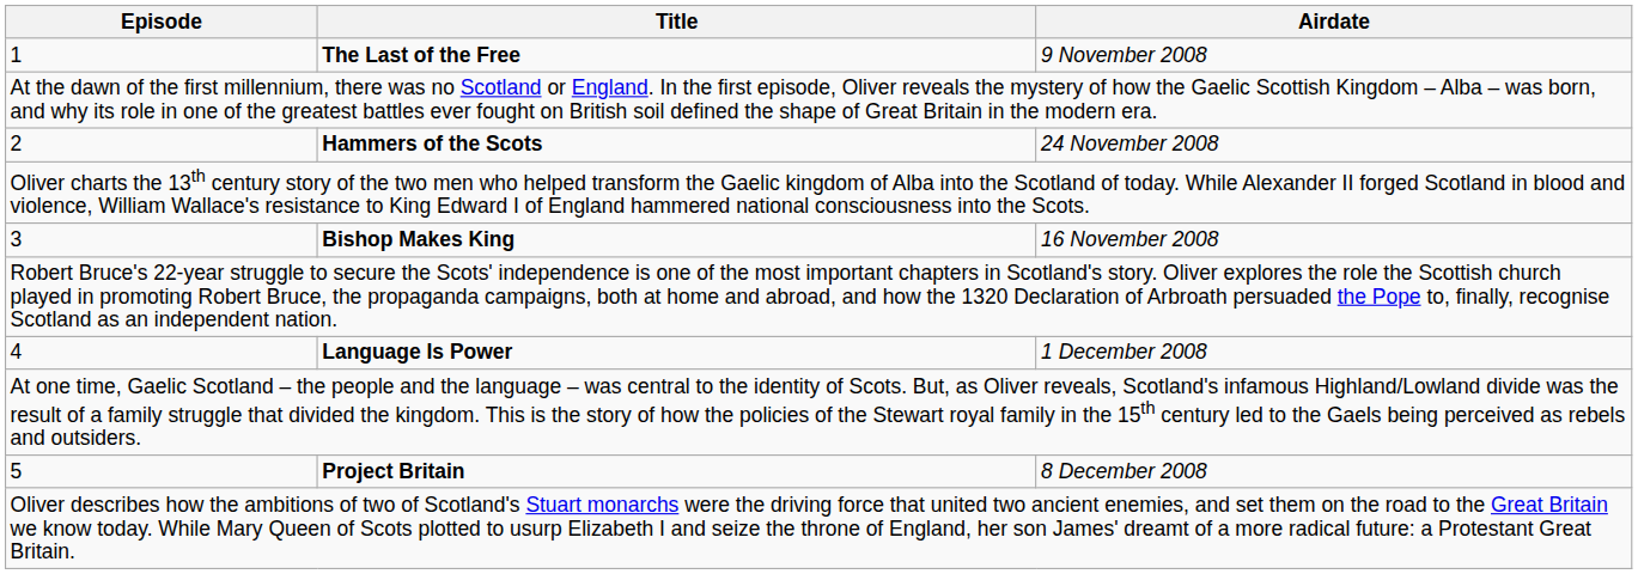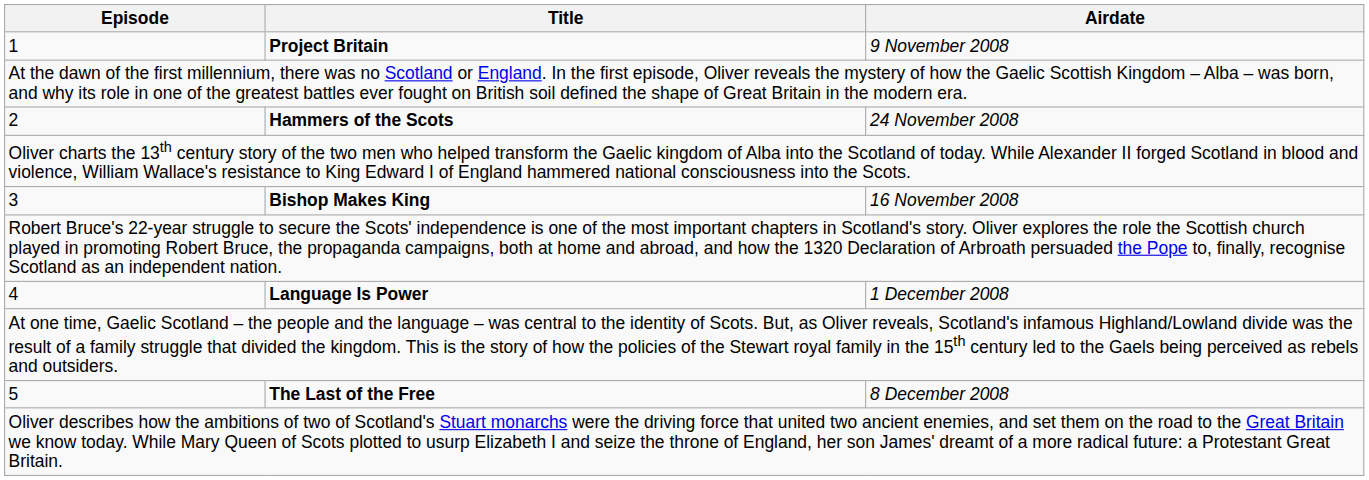 <table class="wikitable">
 <tr>
 <th>Episode</th>
 <th>Title</th>
 <th>Airdate</th>
 </tr>
 <tr>
 <td>1</td>
-<td><strong>The Last of the Free</strong></td>
+<td><strong>Project Britain</strong></td>
 <td><em>9 November 2008</em></td>
 </tr>
 <tr>
 <td colspan="3">At the dawn of the first millennium, there was no <a href='#'>Scotland</a> or <a href='#'>England</a>. In the first episode, Oliver reveals the mystery of how the Gaelic Scottish Kingdom – Alba – was born, and why its role in one of the greatest battles ever fought on British soil defined the shape of Great Britain in the modern era.</td>
 </tr>
 <tr>
 <td>2</td>
 <td><strong>Hammers of the Scots</strong></td>
 <td><em>24 November 2008</em></td>
 </tr>
 <tr>
 <td colspan="3">Oliver charts the 13<sup>th</sup> century story of the two men who helped transform the Gaelic kingdom of Alba into the Scotland of today. While Alexander II forged Scotland in blood and violence, William Wallace's resistance to King Edward I of England hammered national consciousness into the Scots.</td>
 </tr>
 <tr>
 <td>3</td>
 <td><strong>Bishop Makes King</strong></td>
 <td><em>16 November 2008</em></td>
 </tr>
 <tr>
 <td colspan="3">Robert Bruce's 22-year struggle to secure the Scots' independence is one of the most important chapters in Scotland's story. Oliver explores the role the Scottish church played in promoting Robert Bruce, the propaganda campaigns, both at home and abroad, and how the 1320 Declaration of Arbroath persuaded <a href='#'>the Pope</a> to, finally, recognise Scotland as an independent nation.</td>
 </tr>
 <tr>
 <td>4</td>
 <td><strong>Language Is Power</strong></td>
 <td><em>1 December 2008</em></td>
 </tr>
 <tr>
 <td colspan="3">At one time, Gaelic Scotland – the people and the language – was central to the identity of Scots. But, as Oliver reveals, Scotland's infamous Highland/Lowland divide was the result of a family struggle that divided the kingdom. This is the story of how the policies of the Stewart royal family in the 15<sup>th</sup> century led to the Gaels being perceived as rebels and outsiders.</td>
 </tr>
 <tr>
 <td>5</td>
-<td><strong>Project Britain</strong></td>
+<td><strong>The Last of the Free</strong></td>
 <td><em>8 December 2008</em></td>
 </tr>
 <tr>
 <td colspan="3">Oliver describes how the ambitions of two of Scotland's <a href='#'>Stuart monarchs</a> were the driving force that united two ancient enemies, and set them on the road to the <a href='#'>Great Britain</a> we know today. While Mary Queen of Scots plotted to usurp Elizabeth I and seize the throne of England, her son James' dreamt of a more radical future: a Protestant Great Britain.</td>
 </tr>
 </table>
